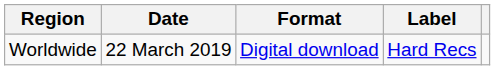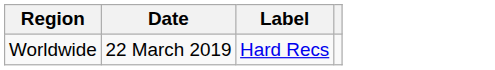 <table class="wikitable plainrowheaders">
 <tr>
 <th>Region</th>
 <th>Date</th>
-<th>Format</th>
 <th>Label</th>
 <th></th>
 </tr>
 <tr>
 <td>Worldwide</td>
 <td>22 March 2019</td>
-<td><a href='#'>Digital download</a></td>
 <td><a href='#'>Hard Recs</a></td>
 <td></td>
 </tr>
 </table>
